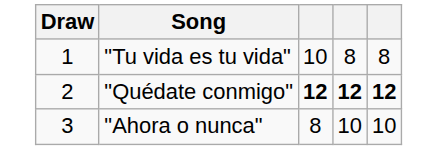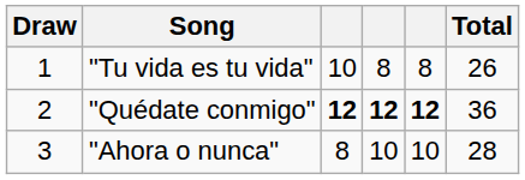 <table class="wikitable plainrowheaders" style="margin: 1em auto 1em auto; text-align:center;">
 <tr>
 <th>Draw</th>
 <th>Song</th>
 <th></th>
 <th></th>
 <th></th>
+<th>Total</th>
 </tr>
 <tr>
 <td>1</td>
 <td align="left">"Tu vida es tu vida"</td>
 <td>10</td>
 <td>8</td>
 <td>8</td>
+<td>26</td>
 </tr>
 <tr>
 <td>2</td>
 <td align="left">"Quédate conmigo"</td>
 <td><strong>12</strong></td>
 <td><strong>12</strong></td>
 <td><strong>12</strong></td>
+<td>36</td>
 </tr>
 <tr>
 <td>3</td>
 <td align="left">"Ahora o nunca"</td>
 <td>8</td>
 <td>10</td>
 <td>10</td>
+<td>28</td>
 </tr>
 </table>
